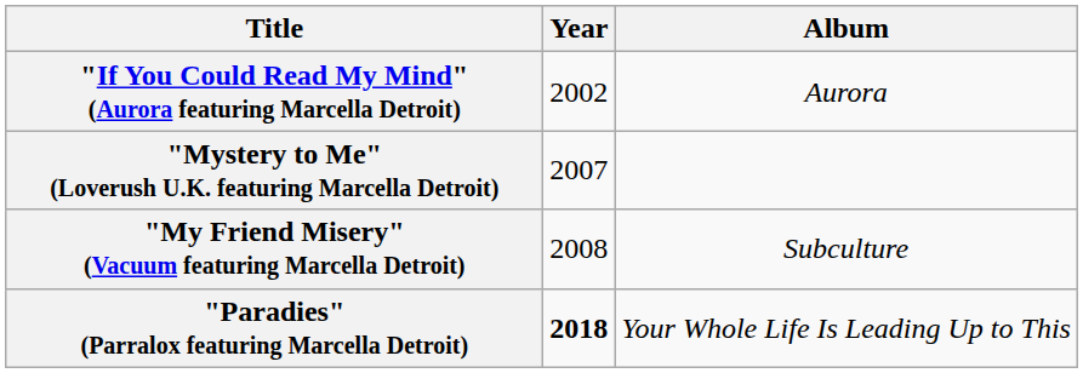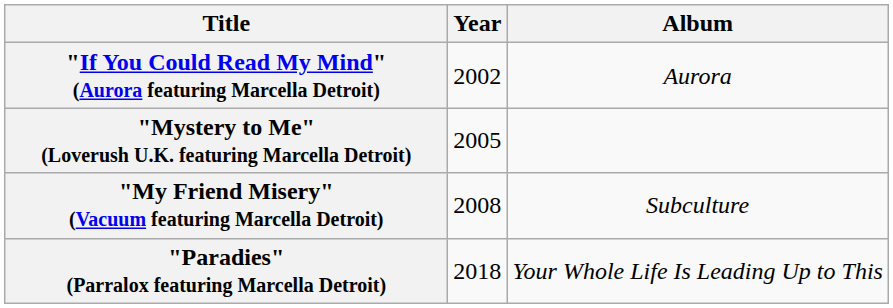 <table class="wikitable plainrowheaders" style="text-align:center;" border="1">
 <tr>
 <th scope="col" style="width:18em;">Title</th>
 <th scope="col">Year</th>
 <th scope="col">Album</th>
 </tr>
 <tr>
 <th scope="row">"<a href='#'>If You Could Read My Mind</a>"<br><small>(<a href='#'>Aurora</a> featuring Marcella Detroit)</small></th>
 <td>2002</td>
 <td><em>Aurora</em></td>
 </tr>
 <tr>
 <th scope="row">"Mystery to Me"<br><small>(Loverush U.K. featuring Marcella Detroit)</small></th>
-<td>2007</td>
+<td>2005</td>
 <td></td>
 </tr>
 <tr>
 <th scope="row">"My Friend Misery"<br><small>(<a href='#'>Vacuum</a> featuring Marcella Detroit)</small></th>
 <td>2008</td>
 <td><em>Subculture</em></td>
 </tr>
 <tr>
 <th scope="row">"Paradies"<br><small>(Parralox featuring Marcella Detroit)</small></th>
-<td><strong>2018</strong></td>
+<td>2018</td>
 <td><em>Your Whole Life Is Leading Up to This</em></td>
 </tr>
 </table>
